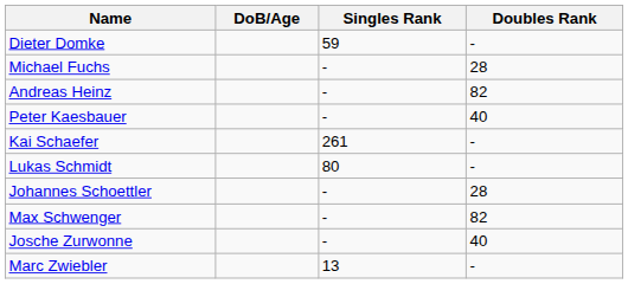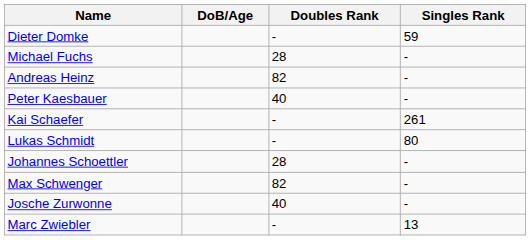 <table class="wikitable"  style="width:600px; font-size:95%;">
 <tr>
 <th align="left">Name</th>
 <th align="left">DoB/Age</th>
+<th align="left">Doubles Rank</th>
 <th align="left">Singles Rank</th>
-<th align="left">Doubles Rank</th>
 </tr>
 <tr>
 <td><a href='#'>Dieter Domke</a></td>
 <td></td>
+<td>-</td>
 <td>59</td>
-<td>-</td>
 </tr>
 <tr>
 <td><a href='#'>Michael Fuchs</a></td>
 <td></td>
+<td>28</td>
 <td>-</td>
-<td>28</td>
 </tr>
 <tr>
 <td><a href='#'>Andreas Heinz</a></td>
 <td></td>
+<td>82</td>
 <td>-</td>
-<td>82</td>
 </tr>
 <tr>
 <td><a href='#'>Peter Kaesbauer</a></td>
 <td></td>
+<td>40</td>
 <td>-</td>
-<td>40</td>
 </tr>
 <tr>
 <td><a href='#'>Kai Schaefer</a></td>
 <td></td>
+<td>-</td>
 <td>261</td>
-<td>-</td>
 </tr>
 <tr>
 <td><a href='#'>Lukas Schmidt</a></td>
 <td></td>
+<td>-</td>
 <td>80</td>
-<td>-</td>
 </tr>
 <tr>
 <td><a href='#'>Johannes Schoettler</a></td>
 <td></td>
+<td>28</td>
 <td>-</td>
-<td>28</td>
 </tr>
 <tr>
 <td><a href='#'>Max Schwenger</a></td>
 <td></td>
+<td>82</td>
 <td>-</td>
-<td>82</td>
 </tr>
 <tr>
 <td><a href='#'>Josche Zurwonne</a></td>
 <td></td>
+<td>40</td>
 <td>-</td>
-<td>40</td>
 </tr>
 <tr>
 <td><a href='#'>Marc Zwiebler</a></td>
 <td></td>
+<td>-</td>
 <td>13</td>
-<td>-</td>
 </tr>
 </table>
